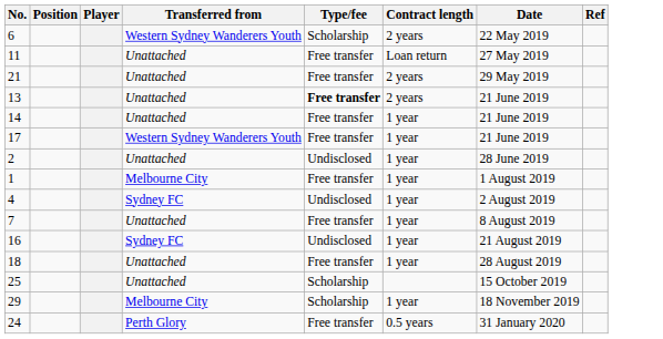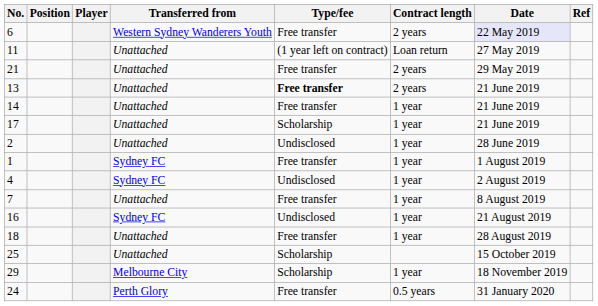 <table class="wikitable plainrowheaders sortable" style="text-align:center; text-align:left">
 <tr>
 <th scope="col">No.</th>
 <th scope="col">Position</th>
 <th scope="col">Player</th>
 <th scope="col">Transferred from</th>
 <th scope="col">Type/fee</th>
 <th scope="col">Contract length</th>
 <th scope="col">Date</th>
 <th scope="col" class="unsortable">Ref</th>
 </tr>
 <tr>
 <td>6</td>
 <td></td>
 <th scope="row"></th>
 <td><a href='#'>Western Sydney Wanderers Youth</a></td>
-<td>Scholarship</td>
+<td>Free transfer</td>
 <td>2 years</td>
-<td>22 May 2019</td>
+<td style="background: lavender;">22 May 2019</td>
 <td></td>
 </tr>
 <tr>
 <td>11</td>
 <td></td>
 <th scope="row"></th>
 <td><em>Unattached</em></td>
-<td>Free transfer</td>
+<td>(1 year left on contract)</td>
 <td>Loan return</td>
 <td>27 May 2019</td>
 <td></td>
 </tr>
 <tr>
 <td>21</td>
 <td></td>
 <th scope="row"></th>
 <td><em>Unattached</em></td>
 <td>Free transfer</td>
 <td>2 years</td>
 <td>29 May 2019</td>
 <td></td>
 </tr>
 <tr>
 <td>13</td>
 <td></td>
 <th scope="row"></th>
 <td><em>Unattached</em></td>
 <td><strong>Free transfer</strong></td>
 <td>2 years</td>
 <td>21 June 2019</td>
 <td></td>
 </tr>
 <tr>
 <td>14</td>
 <td></td>
 <th scope="row"></th>
 <td><em>Unattached</em></td>
 <td>Free transfer</td>
 <td>1 year</td>
 <td>21 June 2019</td>
 <td></td>
 </tr>
 <tr>
 <td>17</td>
 <td></td>
 <th scope="row"></th>
-<td><a href='#'>Western Sydney Wanderers Youth</a></td>
-<td>Free transfer</td>
+<td><em>Unattached</em></td>
+<td>Scholarship</td>
 <td>1 year</td>
 <td>21 June 2019</td>
 <td></td>
 </tr>
 <tr>
 <td>2</td>
 <td></td>
 <th scope="row"></th>
 <td><em>Unattached</em></td>
 <td>Undisclosed</td>
 <td>1 year</td>
 <td>28 June 2019</td>
 <td></td>
 </tr>
 <tr>
 <td>1</td>
 <td></td>
 <th scope="row"></th>
-<td><a href='#'>Melbourne City</a></td>
+<td><a href='#'>Sydney FC</a></td>
 <td>Free transfer</td>
 <td>1 year</td>
 <td>1 August 2019</td>
 <td></td>
 </tr>
 <tr>
 <td>4</td>
 <td></td>
 <th scope="row"></th>
 <td><a href='#'>Sydney FC</a></td>
 <td>Undisclosed</td>
 <td>1 year</td>
 <td>2 August 2019</td>
 <td></td>
 </tr>
 <tr>
 <td>7</td>
 <td></td>
 <th scope="row"></th>
 <td><em>Unattached</em></td>
 <td>Free transfer</td>
 <td>1 year</td>
 <td>8 August 2019</td>
 <td></td>
 </tr>
 <tr>
 <td>16</td>
 <td></td>
 <th scope="row"></th>
 <td><a href='#'>Sydney FC</a></td>
 <td>Undisclosed</td>
 <td>1 year</td>
 <td>21 August 2019</td>
 <td></td>
 </tr>
 <tr>
 <td>18</td>
 <td></td>
 <th scope="row"></th>
 <td><em>Unattached</em></td>
 <td>Free transfer</td>
 <td>1 year</td>
 <td>28 August 2019</td>
 <td></td>
 </tr>
 <tr>
 <td>25</td>
 <td></td>
 <th scope="row"></th>
 <td><em>Unattached</em></td>
 <td>Scholarship</td>
 <td></td>
 <td>15 October 2019</td>
 <td></td>
 </tr>
 <tr>
 <td>29</td>
 <td></td>
 <th scope=row></th>
 <td><a href='#'>Melbourne City</a></td>
 <td>Scholarship</td>
 <td>1 year</td>
 <td>18 November 2019</td>
 <td></td>
 </tr>
 <tr>
 <td>24</td>
 <td></td>
 <th scope="row"></th>
 <td><a href='#'>Perth Glory</a></td>
 <td>Free transfer</td>
 <td>0.5 years</td>
 <td>31 January 2020</td>
 <td></td>
 </tr>
 </table>
